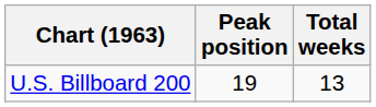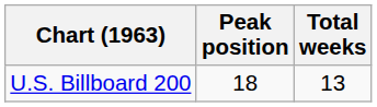 <table class="wikitable sortable">
 <tr>
 <th>Chart (1963)</th>
 <th>Peak<br>position</th>
 <th>Total<br>weeks</th>
 </tr>
 <tr>
 <td align="left"><a href='#'>U.S. Billboard 200</a></td>
-<td style="text-align:center;">19</td>
+<td style="text-align:center;">18</td>
 <td style="text-align:center;">13</td>
 </tr>
 </table>
